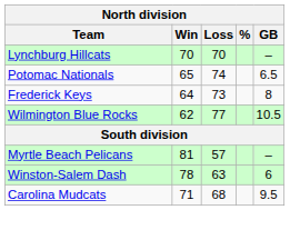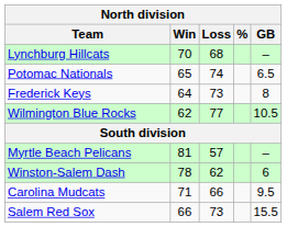 <table class="wikitable">
 <tr>
 <th colspan="5">North division</th>
 </tr>
 <tr>
 <th width="60%">Team</th>
 <th>Win</th>
 <th>Loss</th>
 <th>%</th>
 <th>GB</th>
 </tr>
 <tr align=center bgcolor=ccffcc>
 <td align=left><a href='#'>Lynchburg Hillcats</a></td>
 <td>70</td>
-<td>70</td>
+<td>68</td>
 <td></td>
 <td>–</td>
 </tr>
 <tr align=center>
 <td align=left><a href='#'>Potomac Nationals</a></td>
 <td>65</td>
 <td>74</td>
 <td></td>
 <td>6.5</td>
 </tr>
 <tr align=center>
 <td align=left><a href='#'>Frederick Keys</a></td>
 <td>64</td>
 <td>73</td>
 <td></td>
 <td>8</td>
 </tr>
 <tr align=center bgcolor=ccffcc>
 <td align=left><a href='#'>Wilmington Blue Rocks</a></td>
 <td>62</td>
 <td>77</td>
 <td></td>
 <td>10.5</td>
 </tr>
 <tr>
 <th colspan="5">South division</th>
 </tr>
 <tr align=center bgcolor=ccffcc>
 <td align=left><a href='#'>Myrtle Beach Pelicans</a></td>
 <td>81</td>
 <td>57</td>
 <td></td>
 <td>–</td>
 </tr>
 <tr align=center bgcolor=ccffcc>
 <td align=left><a href='#'>Winston-Salem Dash</a></td>
 <td>78</td>
-<td>63</td>
+<td>62</td>
 <td></td>
 <td>6</td>
 </tr>
 <tr align=center>
 <td align=left><a href='#'>Carolina Mudcats</a></td>
 <td>71</td>
-<td>68</td>
+<td>66</td>
 <td></td>
 <td>9.5</td>
 </tr>
+<tr align=center>
+<td align=left><a href='#'>Salem Red Sox</a></td>
+<td>66</td>
+<td>73</td>
+<td></td>
+<td>15.5</td>
+</tr>
 </table>
